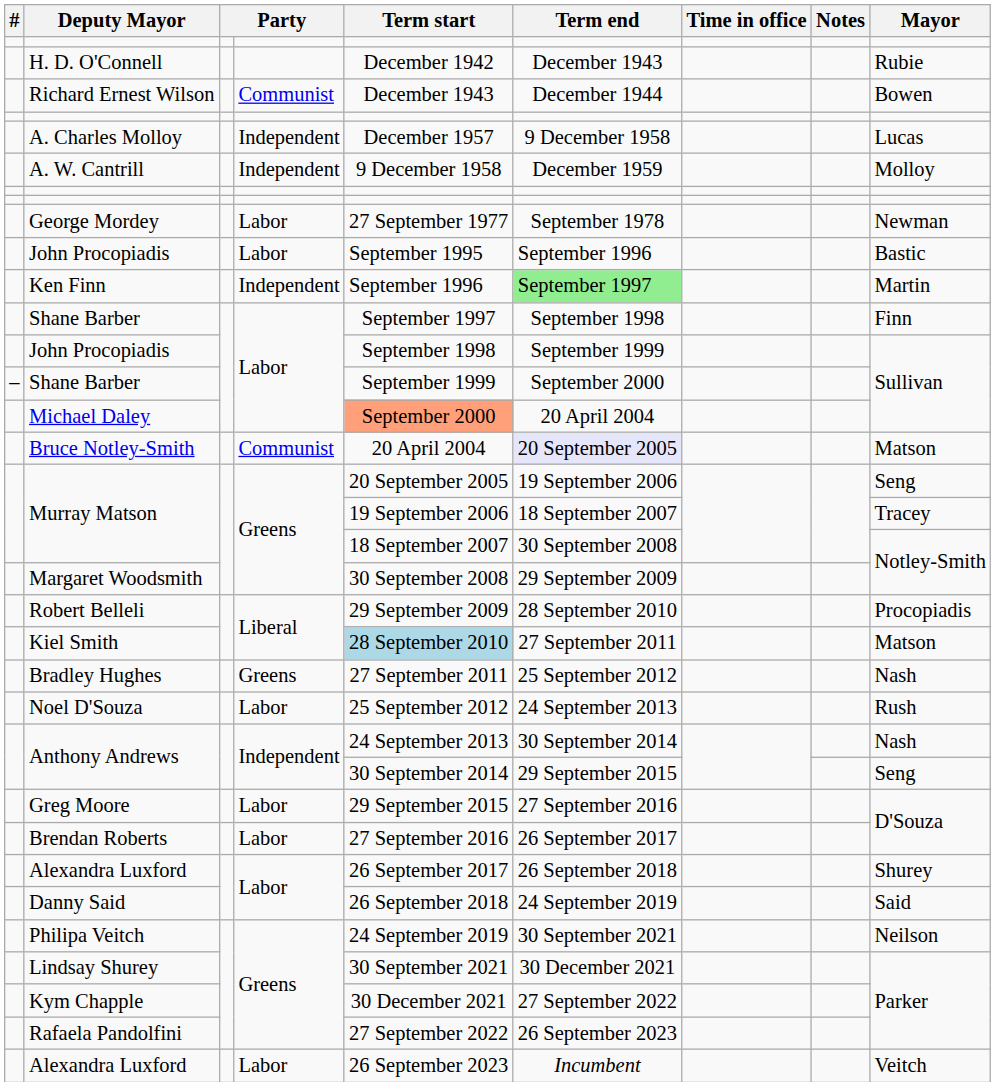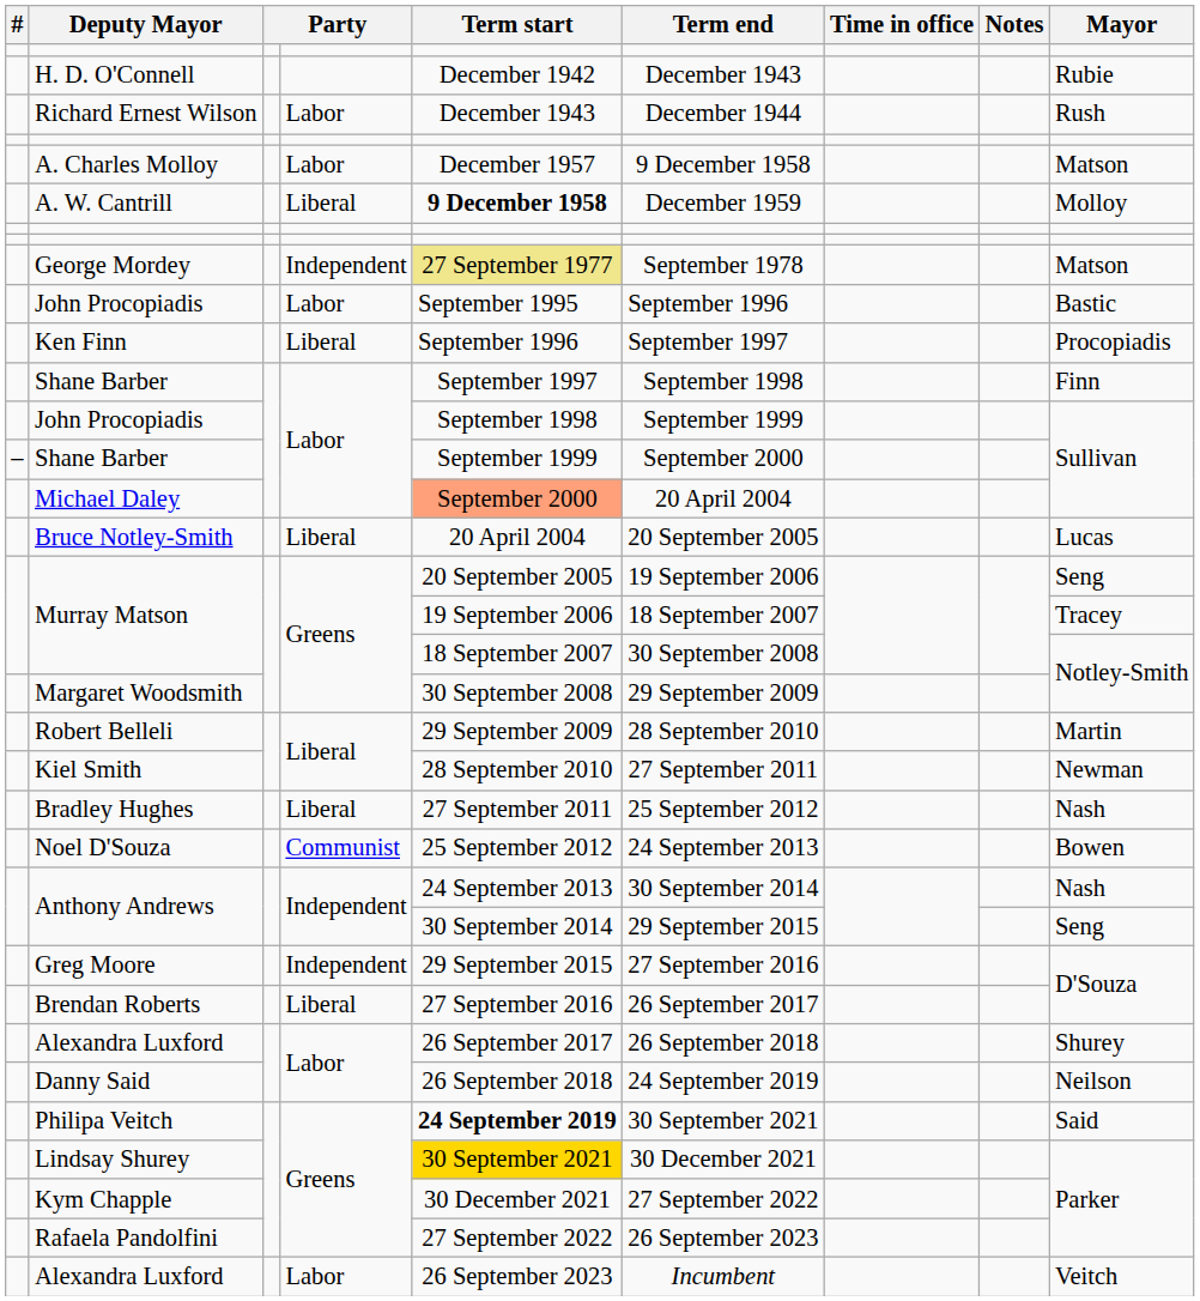 <table class="wikitable sortable">
 <tr>
 <th>#</th>
 <th>Deputy Mayor</th>
 <th colspan=2>Party</th>
 <th>Term start</th>
 <th>Term end</th>
 <th>Time in office</th>
 <th>Notes</th>
 <th>Mayor</th>
 </tr>
 <tr>
 <td></td>
 <td></td>
 <td></td>
 <td></td>
 <td></td>
 <td></td>
 <td></td>
 <td></td>
 <td></td>
 </tr>
 <tr>
 <td></td>
 <td>H. D. O'Connell</td>
 <td></td>
 <td></td>
 <td align=center>December 1942</td>
 <td align=center>December 1943</td>
 <td></td>
 <td></td>
 <td>Rubie</td>
 </tr>
 <tr>
 <td></td>
 <td>Richard Ernest Wilson</td>
 <td> </td>
-<td><a href='#'>Communist</a></td>
+<td>Labor</td>
 <td align=center>December 1943</td>
 <td align=center>December 1944</td>
 <td align=right></td>
 <td></td>
-<td>Bowen</td>
+<td>Rush</td>
 </tr>
 <tr>
 <td></td>
 <td></td>
 <td></td>
 <td></td>
 <td></td>
 <td></td>
 <td></td>
 <td></td>
 <td></td>
 </tr>
 <tr>
 <td></td>
 <td>A. Charles Molloy</td>
 <td> </td>
-<td>Independent</td>
+<td>Labor</td>
 <td align=center>December 1957</td>
 <td align=center>9 December 1958</td>
 <td align=right></td>
 <td></td>
-<td>Lucas</td>
+<td>Matson</td>
 </tr>
 <tr>
 <td></td>
 <td>A. W. Cantrill</td>
 <td> </td>
-<td>Independent</td>
-<td align=center>9 December 1958</td>
+<td>Liberal</td>
+<td align=center><strong>9 December 1958</strong></td>
 <td align=center>December 1959</td>
 <td align=right></td>
 <td></td>
 <td>Molloy</td>
 </tr>
 <tr>
 <td></td>
 <td></td>
 <td></td>
 <td></td>
 <td></td>
 <td></td>
 <td></td>
 <td></td>
 <td></td>
 </tr>
 <tr>
 <td></td>
 <td></td>
 <td></td>
 <td></td>
 <td></td>
 <td></td>
 <td></td>
 <td></td>
 <td></td>
 </tr>
 <tr>
 <td></td>
 <td>George Mordey</td>
 <td> </td>
-<td>Labor</td>
-<td align=center>27 September 1977</td>
+<td>Independent</td>
+<td align=center style="background: khaki;">27 September 1977</td>
 <td align=center>September 1978</td>
 <td align=right></td>
 <td></td>
-<td>Newman</td>
+<td>Matson</td>
 </tr>
 <tr>
 <td></td>
 <td>John Procopiadis</td>
 <td></td>
 <td>Labor</td>
 <td>September 1995</td>
 <td>September 1996</td>
 <td></td>
 <td></td>
 <td>Bastic</td>
 </tr>
 <tr>
 <td></td>
 <td>Ken Finn</td>
 <td></td>
-<td>Independent</td>
+<td>Liberal</td>
 <td>September 1996</td>
-<td style="background: lightgreen;">September 1997</td>
+<td>September 1997</td>
 <td></td>
 <td></td>
-<td>Martin</td>
+<td>Procopiadis</td>
 </tr>
 <tr>
 <td></td>
 <td>Shane Barber</td>
 <td rowspan="4"></td>
 <td rowspan="4">Labor</td>
 <td align="center">September 1997</td>
 <td align="center">September 1998</td>
 <td align="right"></td>
 <td></td>
 <td>Finn</td>
 </tr>
 <tr>
 <td></td>
 <td>John Procopiadis</td>
 <td align=center>September 1998</td>
 <td align=center>September 1999</td>
 <td align=right></td>
 <td></td>
 <td rowspan=3>Sullivan</td>
 </tr>
 <tr>
 <td align=center>–</td>
 <td>Shane Barber</td>
 <td align=center>September 1999</td>
 <td align=center>September 2000</td>
 <td align=right></td>
 <td></td>
 </tr>
 <tr>
 <td></td>
 <td><a href='#'>Michael Daley</a></td>
 <td align=center style="background: lightsalmon;">September 2000</td>
 <td align=center>20 April 2004</td>
 <td align=right></td>
 <td></td>
 </tr>
 <tr>
 <td></td>
 <td><a href='#'>Bruce Notley-Smith</a></td>
 <td> </td>
-<td><a href='#'>Communist</a></td>
+<td>Liberal</td>
 <td align=center>20 April 2004</td>
-<td align=center style="background: lavender;">20 September 2005</td>
+<td align=center>20 September 2005</td>
 <td align=right></td>
 <td></td>
-<td>Matson</td>
+<td>Lucas</td>
 </tr>
 <tr>
 <td rowspan=3></td>
 <td rowspan=3>Murray Matson</td>
 <td rowspan=4 > </td>
 <td rowspan=4>Greens</td>
 <td align=center>20 September 2005</td>
 <td align=center>19 September 2006</td>
 <td rowspan=3 align=right></td>
 <td rowspan=3></td>
 <td>Seng</td>
 </tr>
 <tr>
 <td align=center>19 September 2006</td>
 <td align=center>18 September 2007</td>
 <td>Tracey</td>
 </tr>
 <tr>
 <td align=center>18 September 2007</td>
 <td align=center>30 September 2008</td>
 <td rowspan=2>Notley-Smith</td>
 </tr>
 <tr>
 <td></td>
 <td>Margaret Woodsmith</td>
 <td align=center>30 September 2008</td>
 <td align=center>29 September 2009</td>
 <td align=right></td>
 <td></td>
 </tr>
 <tr>
 <td></td>
 <td>Robert Belleli</td>
 <td rowspan=2 > </td>
 <td rowspan=2>Liberal</td>
 <td align=center>29 September 2009</td>
 <td align=center>28 September 2010</td>
 <td align=right></td>
 <td></td>
-<td>Procopiadis</td>
+<td>Martin</td>
 </tr>
 <tr>
 <td></td>
 <td>Kiel Smith</td>
-<td align=center style="background: lightblue;">28 September 2010</td>
+<td align=center>28 September 2010</td>
 <td align=center>27 September 2011</td>
 <td align=right></td>
 <td></td>
-<td>Matson</td>
+<td>Newman</td>
 </tr>
 <tr>
 <td></td>
 <td>Bradley Hughes</td>
 <td> </td>
-<td>Greens</td>
+<td>Liberal</td>
 <td align=center>27 September 2011</td>
 <td align=center>25 September 2012</td>
 <td align=right></td>
 <td></td>
 <td>Nash</td>
 </tr>
 <tr>
 <td></td>
 <td>Noel D'Souza</td>
 <td> </td>
-<td>Labor</td>
+<td><a href='#'>Communist</a></td>
 <td align=center>25 September 2012</td>
 <td align=center>24 September 2013</td>
 <td align=right></td>
 <td></td>
-<td>Rush</td>
+<td>Bowen</td>
 </tr>
 <tr>
 <td rowspan=2></td>
 <td rowspan=2>Anthony Andrews</td>
 <td rowspan=2 > </td>
 <td rowspan=2>Independent</td>
 <td align=center>24 September 2013</td>
 <td align=center>30 September 2014</td>
 <td rowspan=2 align=right></td>
 <td></td>
 <td>Nash</td>
 </tr>
 <tr>
 <td align=center>30 September 2014</td>
 <td align=center>29 September 2015</td>
 <td></td>
 <td>Seng</td>
 </tr>
 <tr>
 <td></td>
 <td>Greg Moore</td>
 <td> </td>
-<td>Labor</td>
+<td>Independent</td>
 <td align=center>29 September 2015</td>
 <td align=center>27 September 2016</td>
 <td align=right></td>
 <td></td>
 <td rowspan=2>D'Souza</td>
 </tr>
 <tr>
 <td></td>
 <td>Brendan Roberts</td>
 <td> </td>
-<td>Labor</td>
+<td>Liberal</td>
 <td align=center>27 September 2016</td>
 <td align=center>26 September 2017</td>
 <td align=right></td>
 <td></td>
 </tr>
 <tr>
 <td></td>
 <td>Alexandra Luxford</td>
 <td rowspan=2 > </td>
 <td rowspan=2>Labor</td>
 <td align=center>26 September 2017</td>
 <td align=center>26 September 2018</td>
 <td align=right></td>
 <td></td>
 <td>Shurey</td>
 </tr>
 <tr>
 <td></td>
 <td>Danny Said</td>
 <td align=center>26 September 2018</td>
 <td align=center>24 September 2019</td>
 <td align="right"></td>
 <td></td>
-<td>Said</td>
+<td>Neilson</td>
 </tr>
 <tr>
 <td></td>
 <td>Philipa Veitch</td>
 <td rowspan="4" > </td>
 <td rowspan="4">Greens</td>
-<td align=center>24 September 2019</td>
+<td align=center><strong>24 September 2019</strong></td>
 <td align=center>30 September 2021</td>
 <td align="right"></td>
 <td></td>
-<td>Neilson</td>
+<td>Said</td>
 </tr>
 <tr>
 <td></td>
 <td>Lindsay Shurey</td>
-<td align=center>30 September 2021</td>
+<td align=center style="background: gold;">30 September 2021</td>
 <td align=center>30 December 2021</td>
 <td align="right"></td>
 <td></td>
 <td rowspan="3">Parker</td>
 </tr>
 <tr>
 <td></td>
 <td>Kym Chapple</td>
 <td align=center>30 December 2021</td>
 <td align=center>27 September 2022</td>
 <td align="right"></td>
 <td></td>
 </tr>
 <tr>
 <td></td>
 <td>Rafaela Pandolfini</td>
 <td align=center>27 September 2022</td>
 <td align=center>26 September 2023</td>
 <td align="right"></td>
 <td></td>
 </tr>
 <tr>
 <td></td>
 <td>Alexandra Luxford</td>
 <td> </td>
 <td>Labor</td>
 <td align=center>26 September 2023</td>
 <td align=center><em>Incumbent</em></td>
 <td align="right"></td>
 <td></td>
 <td>Veitch</td>
 </tr>
 </table>
